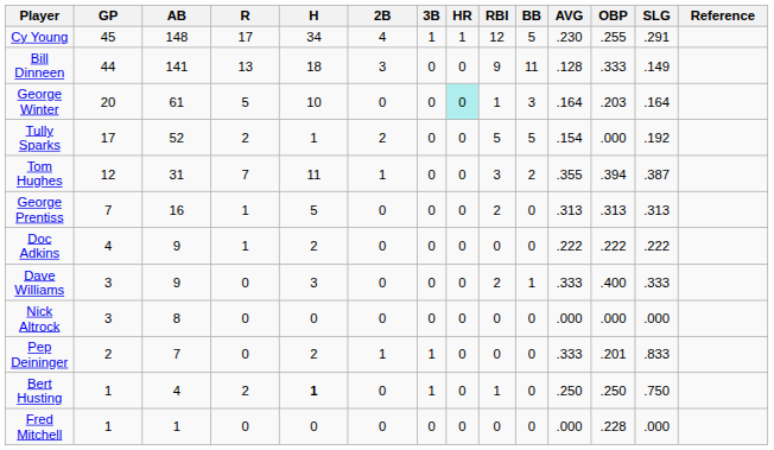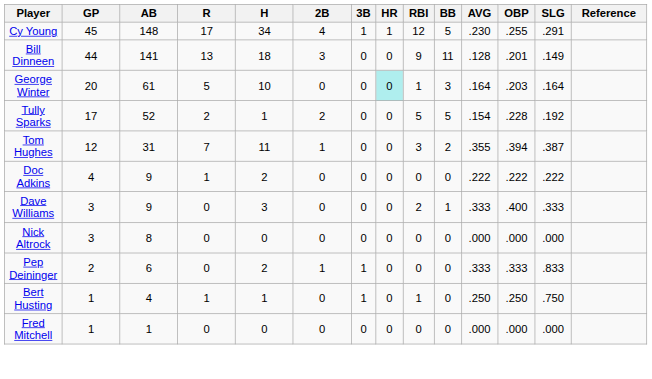 <table class="wikitable sortable" style="text-align:center; font-size: 95%">
 <tr>
 <th bgcolor="#DDDDFF" width="9%">Player</th>
 <th bgcolor="#DDDDFF" width="9%">GP</th>
 <th bgcolor="#DDDDFF" width="9%">AB</th>
 <th bgcolor="#DDDDFF" width="9%">R</th>
 <th bgcolor="#DDDDFF" width="9%">H</th>
 <th bgcolor="#DDDDFF" width="9%">2B</th>
 <th>3B</th>
 <th>HR</th>
 <th>RBI</th>
 <th>BB</th>
 <th>AVG</th>
 <th>OBP</th>
 <th>SLG</th>
 <th>Reference</th>
 </tr>
 <tr>
 <td><a href='#'>Cy Young</a></td>
 <td>45</td>
 <td>148</td>
 <td>17</td>
 <td>34</td>
 <td>4</td>
 <td>1</td>
 <td>1</td>
 <td>12</td>
 <td>5</td>
 <td>.230</td>
 <td>.255</td>
 <td>.291</td>
 <td></td>
 </tr>
 <tr>
 <td><a href='#'>Bill Dinneen</a></td>
 <td>44</td>
 <td>141</td>
 <td>13</td>
 <td>18</td>
 <td>3</td>
 <td>0</td>
 <td>0</td>
 <td>9</td>
 <td>11</td>
 <td>.128</td>
-<td>.333</td>
+<td>.201</td>
 <td>.149</td>
 <td></td>
 </tr>
 <tr>
 <td><a href='#'>George Winter</a></td>
 <td>20</td>
 <td>61</td>
 <td>5</td>
 <td>10</td>
 <td>0</td>
 <td>0</td>
 <td style="background: paleturquoise;">0</td>
 <td>1</td>
 <td>3</td>
 <td>.164</td>
 <td>.203</td>
 <td>.164</td>
 <td></td>
 </tr>
 <tr>
 <td><a href='#'>Tully Sparks</a></td>
 <td>17</td>
 <td>52</td>
 <td>2</td>
 <td>1</td>
 <td>2</td>
 <td>0</td>
 <td>0</td>
 <td>5</td>
 <td>5</td>
 <td>.154</td>
-<td>.000</td>
+<td>.228</td>
 <td>.192</td>
 <td></td>
 </tr>
 <tr>
 <td><a href='#'>Tom Hughes</a></td>
 <td>12</td>
 <td>31</td>
 <td>7</td>
 <td>11</td>
 <td>1</td>
 <td>0</td>
 <td>0</td>
 <td>3</td>
 <td>2</td>
 <td>.355</td>
 <td>.394</td>
 <td>.387</td>
-<td></td>
-</tr>
-<tr>
-<td><a href='#'>George Prentiss</a></td>
-<td>7</td>
-<td>16</td>
-<td>1</td>
-<td>5</td>
-<td>0</td>
-<td>0</td>
-<td>0</td>
-<td>2</td>
-<td>0</td>
-<td>.313</td>
-<td>.313</td>
-<td>.313</td>
 <td></td>
 </tr>
 <tr>
 <td><a href='#'>Doc Adkins</a></td>
 <td>4</td>
 <td>9</td>
 <td>1</td>
 <td>2</td>
 <td>0</td>
 <td>0</td>
 <td>0</td>
 <td>0</td>
 <td>0</td>
 <td>.222</td>
 <td>.222</td>
 <td>.222</td>
 <td></td>
 </tr>
 <tr>
 <td><a href='#'>Dave Williams</a></td>
 <td>3</td>
 <td>9</td>
 <td>0</td>
 <td>3</td>
 <td>0</td>
 <td>0</td>
 <td>0</td>
 <td>2</td>
 <td>1</td>
 <td>.333</td>
 <td>.400</td>
 <td>.333</td>
 <td></td>
 </tr>
 <tr>
 <td><a href='#'>Nick Altrock</a></td>
 <td>3</td>
 <td>8</td>
 <td>0</td>
 <td>0</td>
 <td>0</td>
 <td>0</td>
 <td>0</td>
 <td>0</td>
 <td>0</td>
 <td>.000</td>
 <td>.000</td>
 <td>.000</td>
 <td></td>
 </tr>
 <tr>
 <td><a href='#'>Pep Deininger</a></td>
 <td>2</td>
-<td>7</td>
+<td>6</td>
 <td>0</td>
 <td>2</td>
 <td>1</td>
 <td>1</td>
 <td>0</td>
 <td>0</td>
 <td>0</td>
 <td>.333</td>
-<td>.201</td>
+<td>.333</td>
 <td>.833</td>
 <td></td>
 </tr>
 <tr>
 <td><a href='#'>Bert Husting</a></td>
 <td>1</td>
 <td>4</td>
-<td>2</td>
-<td><strong>1</strong></td>
+<td>1</td>
+<td>1</td>
 <td>0</td>
 <td>1</td>
 <td>0</td>
 <td>1</td>
 <td>0</td>
 <td>.250</td>
 <td>.250</td>
 <td>.750</td>
 <td></td>
 </tr>
 <tr>
 <td><a href='#'>Fred Mitchell</a></td>
 <td>1</td>
 <td>1</td>
 <td>0</td>
 <td>0</td>
 <td>0</td>
 <td>0</td>
 <td>0</td>
 <td>0</td>
 <td>0</td>
 <td>.000</td>
-<td>.228</td>
+<td>.000</td>
 <td>.000</td>
 <td></td>
 </tr>
 </table>
